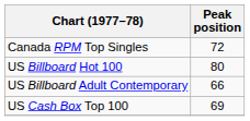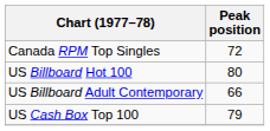 <table class="wikitable sortable">
 <tr>
 <th>Chart (1977–78)</th>
 <th>Peak<br>position</th>
 </tr>
 <tr>
 <td>Canada <em><a href='#'>RPM</a></em> Top Singles</td>
 <td style="text-align:center;">72</td>
 </tr>
 <tr>
 <td>US <em><a href='#'>Billboard</a></em> <a href='#'>Hot 100</a></td>
 <td style="text-align:center;">80</td>
 </tr>
 <tr>
 <td>US <em>Billboard</em> <a href='#'>Adult Contemporary</a></td>
 <td style="text-align:center;">66</td>
 </tr>
 <tr>
 <td>US <a href='#'><em>Cash Box</em></a> Top 100</td>
-<td align="center">69</td>
+<td align="center">79</td>
 </tr>
 <tr>
 </tr>
 </table>
